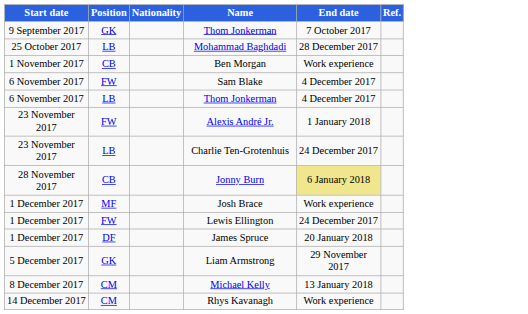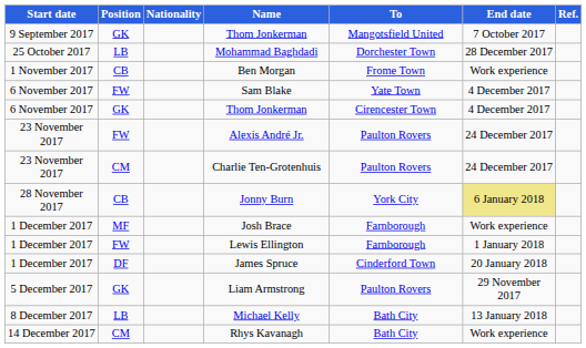 <table class="wikitable"  style="text-align:center; font-size:90%; ">
 <tr>
 <th style="background:#2B60DE; color:#FFFFFF; width:110px;">Start date</th>
 <th style="background:#2B60DE; color:#FFFFFF; width:50px;">Position</th>
 <th style="background:#2B60DE; color:#FFFFFF; width:50px;">Nationality</th>
 <th style="background:#2B60DE; color:#FFFFFF; width:150px;">Name</th>
+<th style="background:#2B60DE; color:#FFFFFF; width:160px;">To</th>
 <th style="background:#2B60DE; color:#FFFFFF; width:110px;">End date</th>
 <th style="background:#2B60DE; color:#FFFFFF; width:25px;">Ref.</th>
 </tr>
 <tr>
 <td>9 September 2017</td>
 <td><a href='#'>GK</a></td>
 <td></td>
 <td><a href='#'>Thom Jonkerman</a></td>
+<td><a href='#'>Mangotsfield United</a></td>
 <td>7 October 2017</td>
 <td></td>
 </tr>
 <tr>
 <td>25 October 2017</td>
 <td><a href='#'>LB</a></td>
 <td></td>
 <td><a href='#'>Mohammad Baghdadi</a></td>
+<td><a href='#'>Dorchester Town</a></td>
 <td>28 December 2017</td>
 <td></td>
 </tr>
 <tr>
 <td>1 November 2017</td>
 <td><a href='#'>CB</a></td>
 <td></td>
 <td>Ben Morgan</td>
+<td><a href='#'>Frome Town</a></td>
 <td>Work experience</td>
 <td></td>
 </tr>
 <tr>
 <td>6 November 2017</td>
 <td><a href='#'>FW</a></td>
 <td></td>
 <td>Sam Blake</td>
+<td><a href='#'>Yate Town</a></td>
 <td>4 December 2017</td>
 <td></td>
 </tr>
 <tr>
 <td>6 November 2017</td>
-<td><a href='#'>LB</a></td>
+<td><a href='#'>GK</a></td>
 <td></td>
 <td><a href='#'>Thom Jonkerman</a></td>
+<td><a href='#'>Cirencester Town</a></td>
 <td>4 December 2017</td>
 <td></td>
 </tr>
 <tr>
 <td>23 November 2017</td>
 <td><a href='#'>FW</a></td>
 <td></td>
 <td><a href='#'>Alexis André Jr.</a></td>
-<td>1 January 2018</td>
+<td><a href='#'>Paulton Rovers</a></td>
+<td>24 December 2017</td>
 <td></td>
 </tr>
 <tr>
 <td>23 November 2017</td>
-<td><a href='#'>LB</a></td>
+<td><a href='#'>CM</a></td>
 <td></td>
 <td>Charlie Ten-Grotenhuis</td>
+<td><a href='#'>Paulton Rovers</a></td>
 <td>24 December 2017</td>
 <td></td>
 </tr>
 <tr>
 <td>28 November 2017</td>
 <td><a href='#'>CB</a></td>
 <td></td>
 <td><a href='#'>Jonny Burn</a></td>
+<td><a href='#'>York City</a></td>
 <td style="background: khaki;">6 January 2018</td>
 <td></td>
 </tr>
 <tr>
 <td>1 December 2017</td>
 <td><a href='#'>MF</a></td>
 <td></td>
 <td>Josh Brace</td>
+<td><a href='#'>Farnborough</a></td>
 <td>Work experience</td>
 <td></td>
 </tr>
 <tr>
 <td>1 December 2017</td>
 <td><a href='#'>FW</a></td>
 <td></td>
 <td>Lewis Ellington</td>
-<td>24 December 2017</td>
+<td><a href='#'>Farnborough</a></td>
+<td>1 January 2018</td>
 <td></td>
 </tr>
 <tr>
 <td>1 December 2017</td>
 <td><a href='#'>DF</a></td>
 <td></td>
 <td>James Spruce</td>
+<td><a href='#'>Cinderford Town</a></td>
 <td>20 January 2018</td>
 <td></td>
 </tr>
 <tr>
 <td>5 December 2017</td>
 <td><a href='#'>GK</a></td>
 <td></td>
 <td>Liam Armstrong</td>
+<td><a href='#'>Paulton Rovers</a></td>
 <td>29 November 2017</td>
 <td></td>
 </tr>
 <tr>
 <td>8 December 2017</td>
-<td><a href='#'>CM</a></td>
+<td><a href='#'>LB</a></td>
 <td></td>
 <td><a href='#'>Michael Kelly</a></td>
+<td><a href='#'>Bath City</a></td>
 <td>13 January 2018</td>
 <td></td>
 </tr>
 <tr>
 <td>14 December 2017</td>
 <td><a href='#'>CM</a></td>
 <td></td>
 <td>Rhys Kavanagh</td>
+<td><a href='#'>Bath City</a></td>
 <td>Work experience</td>
 <td></td>
 </tr>
 </table>
